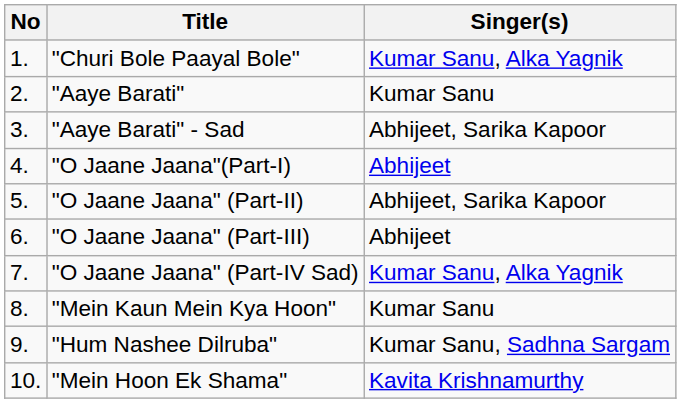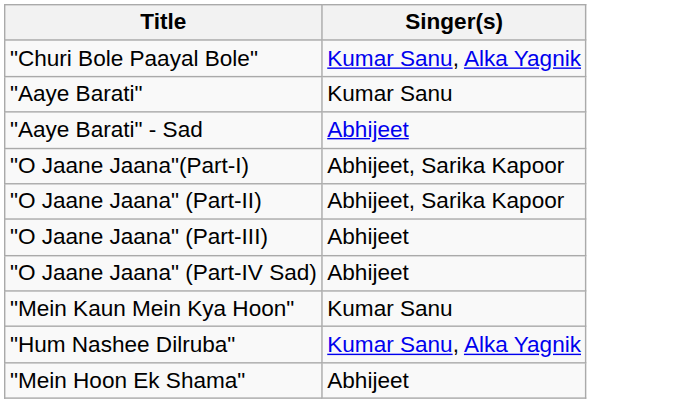 <table class="wikitable sortable">
 <tr>
-<th><strong>No</strong></th>
 <th><strong>Title</strong></th>
 <th><strong>Singer(s)</strong></th>
 </tr>
 <tr>
-<td>1.</td>
 <td>"Churi Bole Paayal Bole"</td>
 <td><a href='#'>Kumar Sanu</a>, <a href='#'>Alka Yagnik</a></td>
 </tr>
 <tr>
-<td>2.</td>
 <td>"Aaye Barati"</td>
 <td>Kumar Sanu</td>
 </tr>
 <tr>
-<td>3.</td>
 <td>"Aaye Barati" - Sad</td>
+<td><a href='#'>Abhijeet</a></td>
+</tr>
+<tr>
+<td>"O Jaane Jaana"(Part-I)</td>
 <td>Abhijeet, Sarika Kapoor</td>
 </tr>
 <tr>
-<td>4.</td>
-<td>"O Jaane Jaana"(Part-I)</td>
-<td><a href='#'>Abhijeet</a></td>
-</tr>
-<tr>
-<td>5.</td>
 <td>"O Jaane Jaana" (Part-II)</td>
 <td>Abhijeet, Sarika Kapoor</td>
 </tr>
 <tr>
-<td>6.</td>
 <td>"O Jaane Jaana" (Part-III)</td>
 <td>Abhijeet</td>
 </tr>
 <tr>
-<td>7.</td>
 <td>"O Jaane Jaana" (Part-IV Sad)</td>
-<td><a href='#'>Kumar Sanu</a>, <a href='#'>Alka Yagnik</a></td>
+<td>Abhijeet</td>
 </tr>
 <tr>
-<td>8.</td>
 <td>"Mein Kaun Mein Kya Hoon"</td>
 <td>Kumar Sanu</td>
 </tr>
 <tr>
-<td>9.</td>
 <td>"Hum Nashee Dilruba"</td>
-<td>Kumar Sanu, <a href='#'>Sadhna Sargam</a></td>
+<td><a href='#'>Kumar Sanu</a>, <a href='#'>Alka Yagnik</a></td>
 </tr>
 <tr>
-<td>10.</td>
 <td>"Mein Hoon Ek Shama"</td>
-<td><a href='#'>Kavita Krishnamurthy</a></td>
+<td>Abhijeet</td>
 </tr>
 </table>
